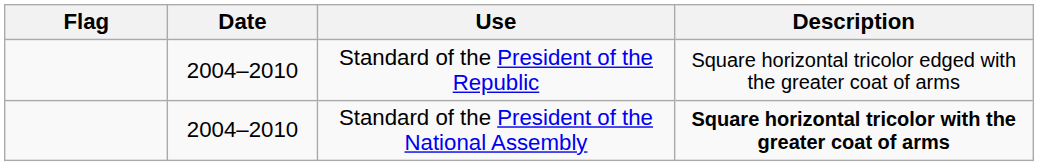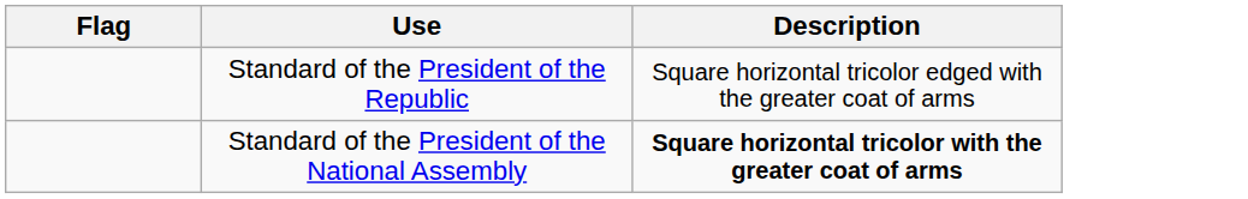 <table class="wikitable" style="text-align:center">
 <tr>
 <th style="width:110px;">Flag</th>
-<th style="width:100px;">Date</th>
 <th style="width:250px;">Use</th>
 <th style="width:250px;">Description</th>
 </tr>
 <tr>
 <td></td>
-<td>2004–2010</td>
 <td>Standard of the <a href='#'>President of the Republic</a></td>
 <td style=font-size:90%;>Square horizontal tricolor edged with the greater coat of arms</td>
 </tr>
 <tr>
 <td></td>
-<td>2004–2010</td>
 <td>Standard of the <a href='#'>President of the National Assembly</a></td>
 <td style=font-size:90%;><strong>Square horizontal tricolor with the greater coat of arms</strong></td>
 </tr>
 </table>
